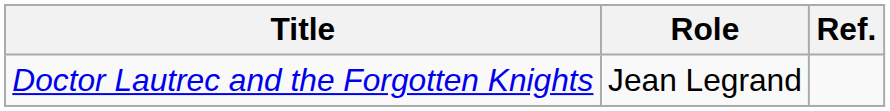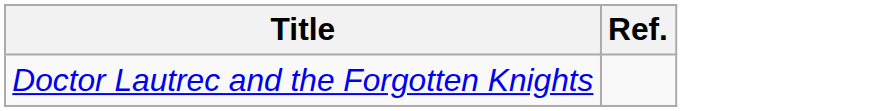 <table class="wikitable">
 <tr>
 <th>Title</th>
-<th>Role</th>
 <th>Ref.</th>
 </tr>
 <tr>
 <td><em><a href='#'>Doctor Lautrec and the Forgotten Knights</a></em></td>
-<td>Jean Legrand</td>
 <td></td>
 </tr>
 </table>
